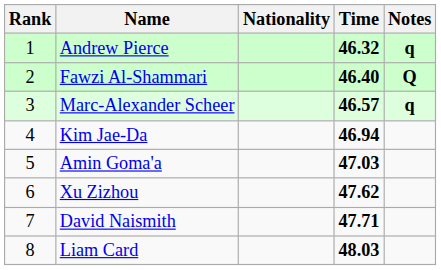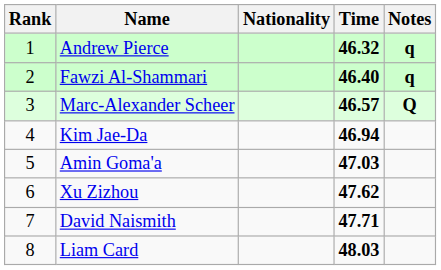 <table class="wikitable sortable" style="text-align:center">
 <tr>
 <th>Rank</th>
 <th>Name</th>
 <th>Nationality</th>
 <th>Time</th>
 <th>Notes</th>
 </tr>
 <tr bgcolor=ccffcc>
 <td>1</td>
 <td align=left><a href='#'>Andrew Pierce</a></td>
 <td align=left></td>
 <td><strong>46.32</strong></td>
 <td><strong>q</strong></td>
 </tr>
 <tr bgcolor=ccffcc>
 <td>2</td>
 <td align=left><a href='#'>Fawzi Al-Shammari</a></td>
 <td align=left></td>
 <td><strong>46.40</strong></td>
-<td><strong>Q</strong></td>
+<td><strong>q</strong></td>
 </tr>
 <tr bgcolor=ddffdd>
 <td>3</td>
 <td align=left><a href='#'>Marc-Alexander Scheer</a></td>
 <td align=left></td>
 <td><strong>46.57</strong></td>
-<td><strong>q</strong></td>
+<td><strong>Q</strong></td>
 </tr>
 <tr>
 <td>4</td>
 <td align=left><a href='#'>Kim Jae-Da</a></td>
 <td align=left></td>
 <td><strong>46.94</strong></td>
 <td></td>
 </tr>
 <tr>
 <td>5</td>
 <td align=left><a href='#'>Amin Goma'a</a></td>
 <td align=left></td>
 <td><strong>47.03</strong></td>
 <td></td>
 </tr>
 <tr>
 <td>6</td>
 <td align=left><a href='#'>Xu Zizhou</a></td>
 <td align=left></td>
 <td><strong>47.62</strong></td>
 <td></td>
 </tr>
 <tr>
 <td>7</td>
 <td align=left><a href='#'>David Naismith</a></td>
 <td align=left></td>
 <td><strong>47.71</strong></td>
 <td></td>
 </tr>
 <tr>
 <td>8</td>
 <td align=left><a href='#'>Liam Card</a></td>
 <td align=left></td>
 <td><strong>48.03</strong></td>
 <td></td>
 </tr>
 </table>
